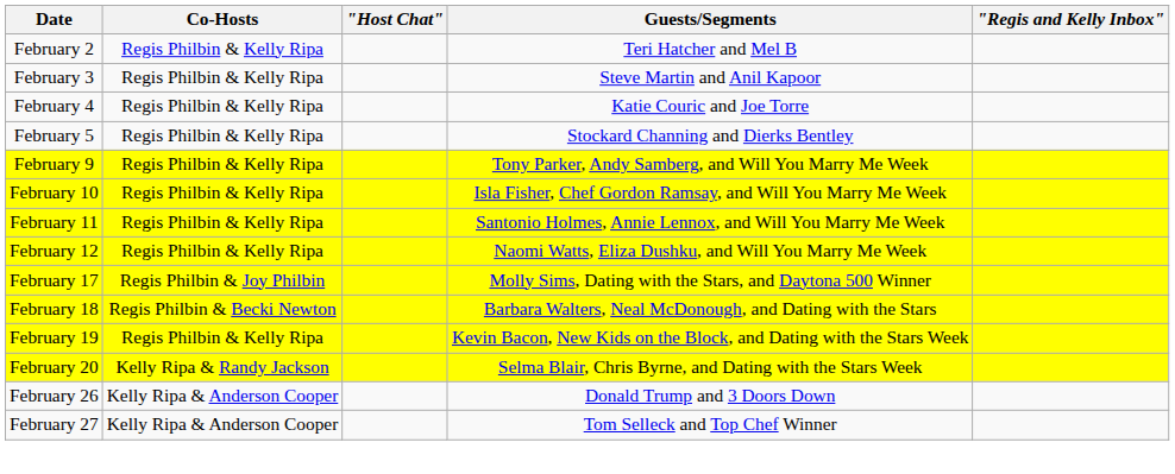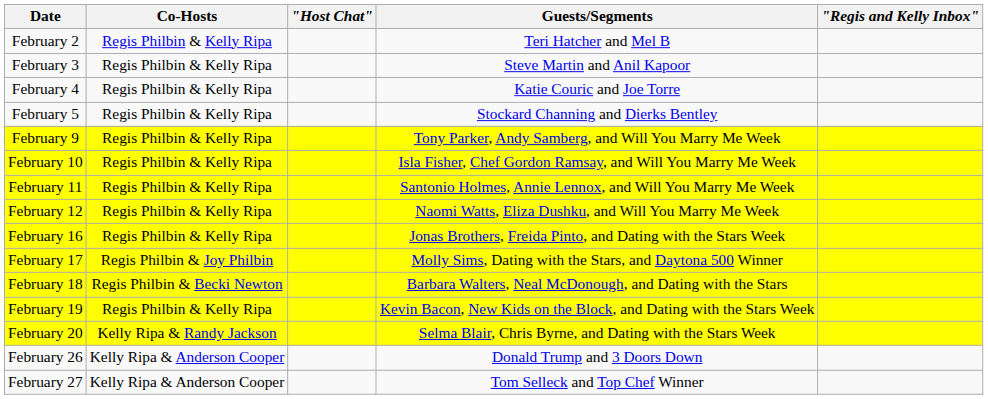 <table class="wikitable sortable" style="text-align:center;">
 <tr>
 <th>Date</th>
 <th>Co-Hosts</th>
 <th><em>"Host Chat"</em></th>
 <th>Guests/Segments</th>
 <th><em>"Regis and Kelly Inbox"</em></th>
 </tr>
 <tr>
 <td>February 2</td>
 <td><a href='#'>Regis Philbin</a> & <a href='#'>Kelly Ripa</a></td>
 <td></td>
 <td><a href='#'>Teri Hatcher</a> and <a href='#'>Mel B</a></td>
 <td></td>
 </tr>
 <tr>
 <td>February 3</td>
 <td>Regis Philbin & Kelly Ripa</td>
 <td></td>
 <td><a href='#'>Steve Martin</a> and <a href='#'>Anil Kapoor</a></td>
 <td></td>
 </tr>
 <tr>
 <td>February 4</td>
 <td>Regis Philbin & Kelly Ripa</td>
 <td></td>
 <td><a href='#'>Katie Couric</a> and <a href='#'>Joe Torre</a></td>
 <td></td>
 </tr>
 <tr>
 <td>February 5</td>
 <td>Regis Philbin & Kelly Ripa</td>
 <td></td>
 <td><a href='#'>Stockard Channing</a> and <a href='#'>Dierks Bentley</a></td>
 <td></td>
 </tr>
 <tr style="background:yellow;">
 <td>February 9</td>
 <td>Regis Philbin & Kelly Ripa</td>
 <td></td>
 <td><a href='#'>Tony Parker</a>, <a href='#'>Andy Samberg</a>, and Will You Marry Me Week</td>
 <td></td>
 </tr>
 <tr style="background:yellow;">
 <td>February 10</td>
 <td>Regis Philbin & Kelly Ripa</td>
 <td></td>
 <td><a href='#'>Isla Fisher</a>, <a href='#'>Chef Gordon Ramsay</a>, and Will You Marry Me Week</td>
 <td></td>
 </tr>
 <tr style="background:yellow;">
 <td>February 11</td>
 <td>Regis Philbin & Kelly Ripa</td>
 <td></td>
 <td><a href='#'>Santonio Holmes</a>, <a href='#'>Annie Lennox</a>, and Will You Marry Me Week</td>
 <td></td>
 </tr>
 <tr style="background:yellow;">
 <td>February 12</td>
 <td>Regis Philbin & Kelly Ripa</td>
 <td></td>
 <td><a href='#'>Naomi Watts</a>, <a href='#'>Eliza Dushku</a>, and Will You Marry Me Week</td>
 <td></td>
 </tr>
 <tr style="background:yellow;">
+<td>February 16</td>
+<td>Regis Philbin & Kelly Ripa</td>
+<td></td>
+<td><a href='#'>Jonas Brothers</a>, <a href='#'>Freida Pinto</a>, and Dating with the Stars Week</td>
+<td></td>
+</tr>
+<tr style="background:yellow;">
 <td>February 17</td>
 <td>Regis Philbin & <a href='#'>Joy Philbin</a></td>
 <td></td>
 <td><a href='#'>Molly Sims</a>, Dating with the Stars, and <a href='#'>Daytona 500</a> Winner</td>
 <td></td>
 </tr>
 <tr style="background:yellow;">
 <td>February 18</td>
 <td>Regis Philbin & <a href='#'>Becki Newton</a></td>
 <td></td>
 <td><a href='#'>Barbara Walters</a>, <a href='#'>Neal McDonough</a>, and Dating with the Stars</td>
 <td></td>
 </tr>
 <tr style="background:yellow;">
 <td>February 19</td>
 <td>Regis Philbin & Kelly Ripa</td>
 <td></td>
 <td><a href='#'>Kevin Bacon</a>, <a href='#'>New Kids on the Block</a>, and Dating with the Stars Week</td>
 <td></td>
 </tr>
 <tr style="background:yellow;">
 <td>February 20</td>
 <td>Kelly Ripa & <a href='#'>Randy Jackson</a></td>
 <td></td>
 <td><a href='#'>Selma Blair</a>, Chris Byrne, and Dating with the Stars Week</td>
 <td></td>
 </tr>
 <tr>
 <td>February 26</td>
 <td>Kelly Ripa & <a href='#'>Anderson Cooper</a></td>
 <td></td>
 <td><a href='#'>Donald Trump</a> and <a href='#'>3 Doors Down</a></td>
 <td></td>
 </tr>
 <tr>
 <td>February 27</td>
 <td>Kelly Ripa & Anderson Cooper</td>
 <td></td>
 <td><a href='#'>Tom Selleck</a> and <a href='#'>Top Chef</a> Winner</td>
 <td></td>
 </tr>
 </table>
